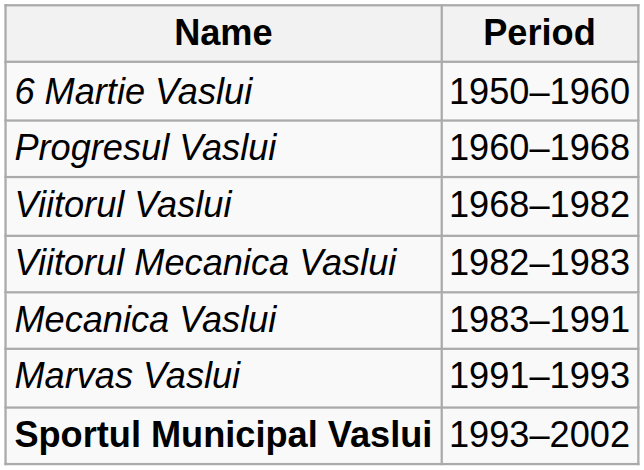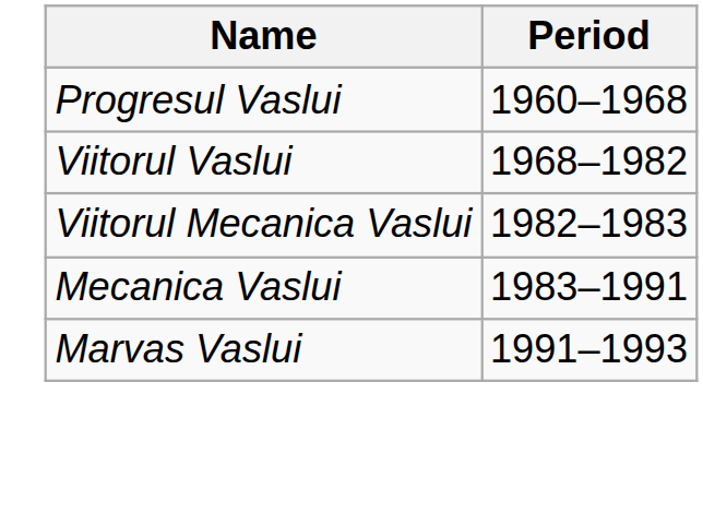 <table class="wikitable" style="text-align: left" align="right">
 <tr>
 <th>Name</th>
 <th>Period</th>
-</tr>
-<tr>
-<td align=left><em>6 Martie Vaslui</em></td>
-<td>1950–1960</td>
 </tr>
 <tr>
 <td align=left><em>Progresul Vaslui</em></td>
 <td>1960–1968</td>
 </tr>
 <tr>
 <td align=left><em>Viitorul Vaslui</em></td>
 <td>1968–1982</td>
 </tr>
 <tr>
 <td align=left><em>Viitorul Mecanica Vaslui</em></td>
 <td>1982–1983</td>
 </tr>
 <tr>
 <td align=left><em>Mecanica Vaslui</em></td>
 <td>1983–1991</td>
 </tr>
 <tr>
 <td align=left><em>Marvas Vaslui</em></td>
 <td>1991–1993</td>
 </tr>
-<tr>
-<td align=left><strong>Sportul Municipal Vaslui</strong></td>
-<td>1993–2002</td>
-</tr>
 </table>
